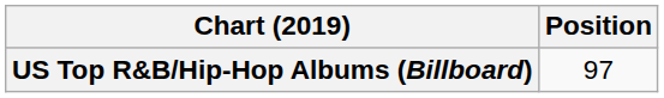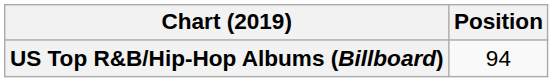 <table class="wikitable plainrowheaders" style="text-align:center">
 <tr>
 <th scope="col">Chart (2019)</th>
 <th scope="col">Position</th>
 </tr>
 <tr>
 <th scope="row">US Top R&B/Hip-Hop Albums (<em>Billboard</em>)</th>
-<td>97</td>
+<td>94</td>
 </tr>
 </table>
